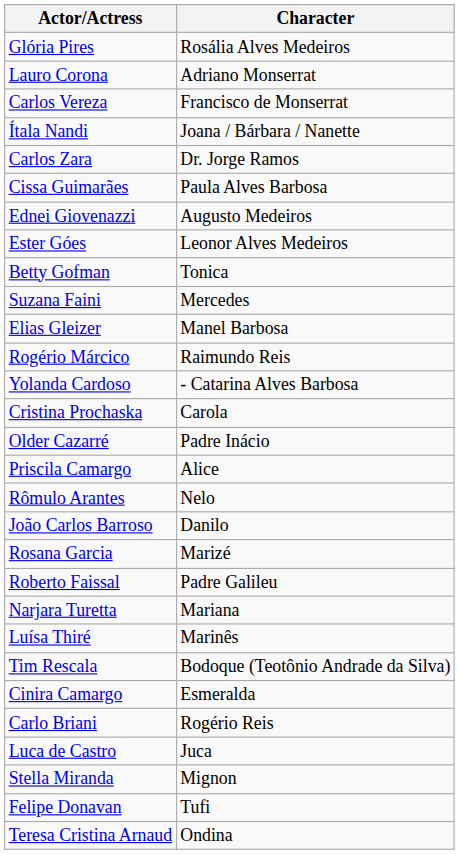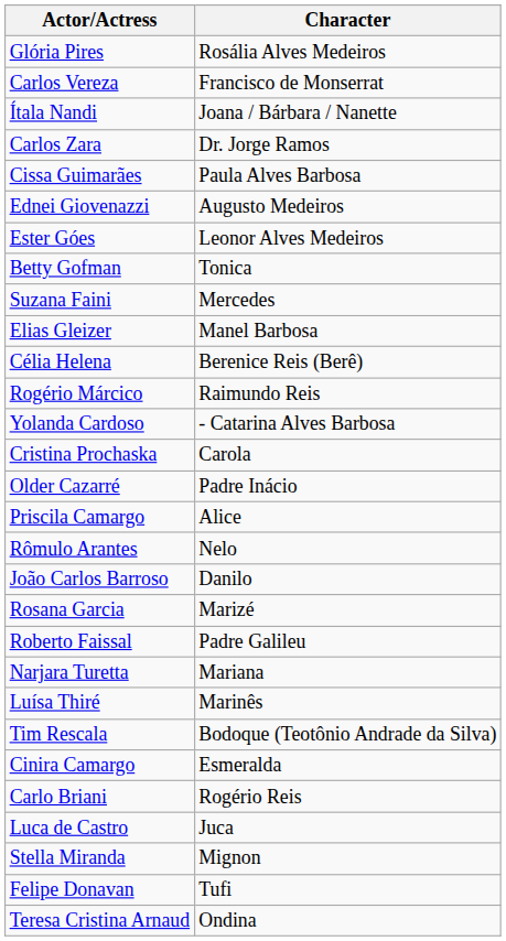 <table class="wikitable sortable">
 <tr style="background:#ccc;">
 <th>Actor/Actress</th>
 <th>Character</th>
 </tr>
 <tr>
 <td><a href='#'>Glória Pires</a></td>
 <td>Rosália Alves Medeiros</td>
-</tr>
-<tr>
-<td><a href='#'>Lauro Corona</a></td>
-<td>Adriano Monserrat</td>
 </tr>
 <tr>
 <td><a href='#'>Carlos Vereza</a></td>
 <td>Francisco de Monserrat</td>
 </tr>
 <tr>
 <td><a href='#'>Ítala Nandi</a></td>
 <td>Joana / Bárbara / Nanette</td>
 </tr>
 <tr>
 <td><a href='#'>Carlos Zara</a></td>
 <td>Dr. Jorge Ramos</td>
 </tr>
 <tr>
 <td><a href='#'>Cissa Guimarães</a></td>
 <td>Paula Alves Barbosa</td>
 </tr>
 <tr>
 <td><a href='#'>Ednei Giovenazzi</a></td>
 <td>Augusto Medeiros</td>
 </tr>
 <tr>
 <td><a href='#'>Ester Góes</a></td>
 <td>Leonor Alves Medeiros</td>
 </tr>
 <tr>
 <td><a href='#'>Betty Gofman</a></td>
 <td>Tonica</td>
 </tr>
 <tr>
 <td><a href='#'>Suzana Faini</a></td>
 <td>Mercedes</td>
 </tr>
 <tr>
 <td><a href='#'>Elias Gleizer</a></td>
 <td>Manel Barbosa</td>
+</tr>
+<tr>
+<td><a href='#'>Célia Helena</a></td>
+<td>Berenice Reis (Berê)</td>
 </tr>
 <tr>
 <td><a href='#'>Rogério Márcico</a></td>
 <td>Raimundo Reis</td>
 </tr>
 <tr>
 <td><a href='#'>Yolanda Cardoso</a></td>
 <td>- Catarina Alves Barbosa</td>
 </tr>
 <tr>
 <td><a href='#'>Cristina Prochaska</a></td>
 <td>Carola</td>
 </tr>
 <tr>
 <td><a href='#'>Older Cazarré</a></td>
 <td>Padre Inácio</td>
 </tr>
 <tr>
 <td><a href='#'>Priscila Camargo</a></td>
 <td>Alice</td>
 </tr>
 <tr>
 <td><a href='#'>Rômulo Arantes</a></td>
 <td>Nelo</td>
 </tr>
 <tr>
 <td><a href='#'>João Carlos Barroso</a></td>
 <td>Danilo</td>
 </tr>
 <tr>
 <td><a href='#'>Rosana Garcia</a></td>
 <td>Marizé</td>
 </tr>
 <tr>
 <td><a href='#'>Roberto Faissal</a></td>
 <td>Padre Galileu</td>
 </tr>
 <tr>
 <td><a href='#'>Narjara Turetta</a></td>
 <td>Mariana</td>
 </tr>
 <tr>
 <td><a href='#'>Luísa Thiré</a></td>
 <td>Marinês</td>
 </tr>
 <tr>
 <td><a href='#'>Tim Rescala</a></td>
 <td>Bodoque (Teotônio Andrade da Silva)</td>
 </tr>
 <tr>
 <td><a href='#'>Cinira Camargo</a></td>
 <td>Esmeralda</td>
 </tr>
 <tr>
 <td><a href='#'>Carlo Briani</a></td>
 <td>Rogério Reis</td>
 </tr>
 <tr>
 <td><a href='#'>Luca de Castro</a></td>
 <td>Juca</td>
 </tr>
 <tr>
 <td><a href='#'>Stella Miranda</a></td>
 <td>Mignon</td>
 </tr>
 <tr>
 <td><a href='#'>Felipe Donavan</a></td>
 <td>Tufi</td>
 </tr>
 <tr>
 <td><a href='#'>Teresa Cristina Arnaud</a></td>
 <td>Ondina</td>
 </tr>
 </table>
